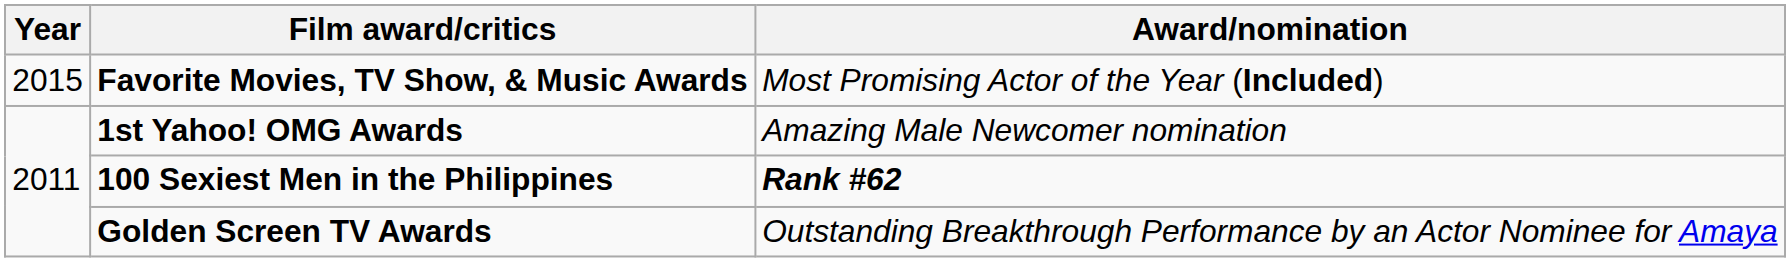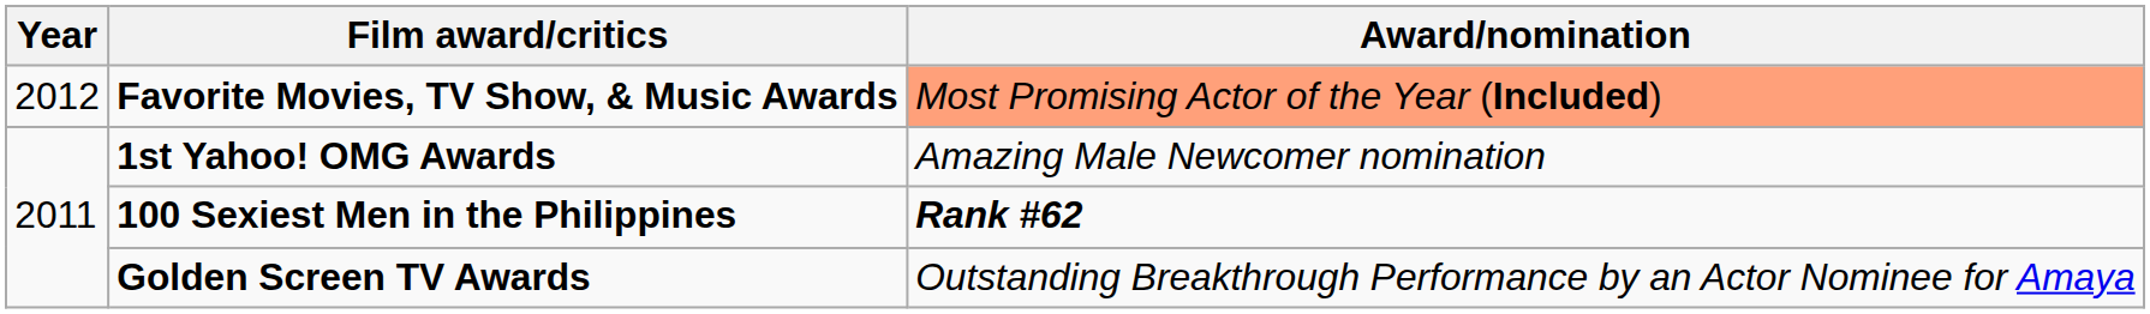 <table class="wikitable">
 <tr>
 <th>Year</th>
 <th>Film award/critics</th>
 <th>Award/nomination</th>
 </tr>
 <tr>
-<td>2015</td>
+<td>2012</td>
 <td><strong>Favorite Movies, TV Show, & Music Awards</strong></td>
-<td><em>Most Promising Actor of the Year</em> (<strong>Included</strong>)</td>
+<td style="background: lightsalmon;"><em>Most Promising Actor of the Year</em> (<strong>Included</strong>)</td>
 </tr>
 <tr>
 <td rowspan=3>2011</td>
 <td><strong>1st Yahoo! OMG Awards</strong></td>
 <td><em>Amazing Male Newcomer nomination</em></td>
 </tr>
 <tr>
 <td><strong>100 Sexiest Men in the Philippines</strong></td>
 <td><strong><em>Rank #62</em></strong></td>
 </tr>
 <tr>
 <td><strong>Golden Screen TV Awards</strong></td>
 <td><em>Outstanding Breakthrough Performance by an Actor Nominee for <a href='#'>Amaya</a></em></td>
 </tr>
 </table>
